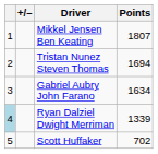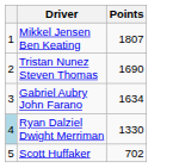 <table class="wikitable" style="font-size: 95%;">
 <tr>
 <th scope="col"></th>
-<th scope="col">+/–</th>
 <th scope="col">Driver</th>
 <th scope="col">Points</th>
 </tr>
 <tr>
 <td align=center>1</td>
-<td align="left"></td>
 <td> <a href='#'>Mikkel Jensen</a><br> <a href='#'>Ben Keating</a></td>
 <td align=right>1807</td>
 </tr>
 <tr>
 <td align=center>2</td>
-<td align="left"></td>
 <td> <a href='#'>Tristan Nunez</a><br> <a href='#'>Steven Thomas</a></td>
-<td align=right>1694</td>
+<td align=right>1690</td>
 </tr>
 <tr>
 <td align=center>3</td>
-<td align="left"></td>
 <td> <a href='#'>Gabriel Aubry</a><br> <a href='#'>John Farano</a></td>
 <td align=right>1634</td>
 </tr>
 <tr>
 <td align=center style="background: lightblue;">4</td>
-<td align="left"></td>
 <td> <a href='#'>Ryan Dalziel</a><br> <a href='#'>Dwight Merriman</a></td>
-<td align=right>1339</td>
+<td align=right>1330</td>
 </tr>
 <tr>
 <td align=center>5</td>
-<td align="left"></td>
 <td> <a href='#'>Scott Huffaker</a></td>
 <td align=right>702</td>
 </tr>
 </table>
